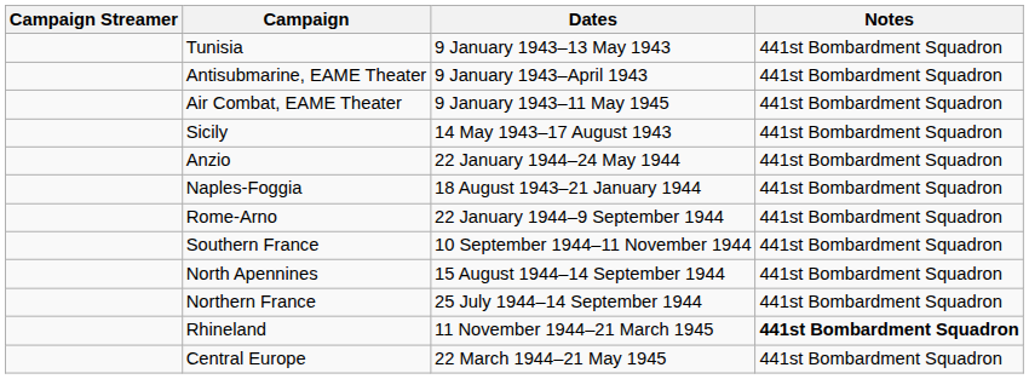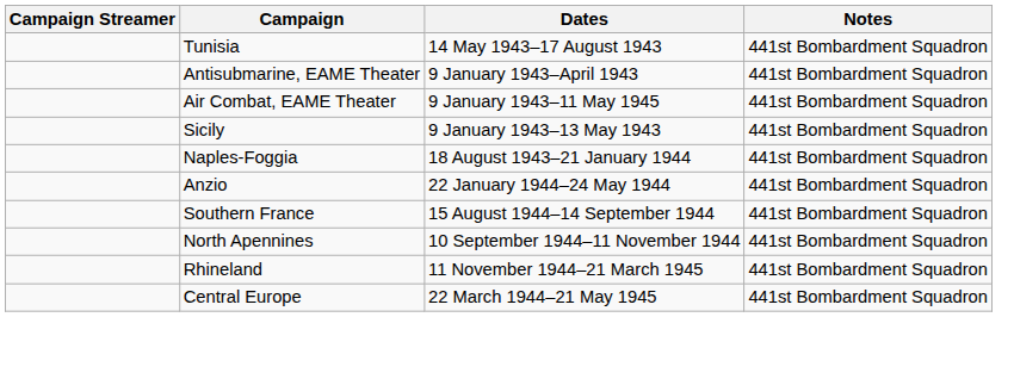 <table class="wikitable">
 <tr style="background:#efefef;">
 <th>Campaign Streamer</th>
 <th>Campaign</th>
 <th>Dates</th>
 <th>Notes</th>
 </tr>
 <tr>
 <td></td>
 <td>Tunisia</td>
-<td>9 January 1943–13 May 1943</td>
+<td>14 May 1943–17 August 1943</td>
 <td>441st Bombardment Squadron</td>
 </tr>
 <tr>
 <td></td>
 <td>Antisubmarine, EAME Theater</td>
 <td>9 January 1943–April 1943</td>
 <td>441st Bombardment Squadron</td>
 </tr>
 <tr>
 <td></td>
 <td>Air Combat, EAME Theater</td>
 <td>9 January 1943–11 May 1945</td>
 <td>441st Bombardment Squadron</td>
 </tr>
 <tr>
 <td></td>
 <td>Sicily</td>
-<td>14 May 1943–17 August 1943</td>
+<td>9 January 1943–13 May 1943</td>
+<td>441st Bombardment Squadron</td>
+</tr>
+<tr>
+<td></td>
+<td>Naples-Foggia</td>
+<td>18 August 1943–21 January 1944</td>
 <td>441st Bombardment Squadron</td>
 </tr>
 <tr>
 <td></td>
 <td>Anzio</td>
 <td>22 January 1944–24 May 1944</td>
 <td>441st Bombardment Squadron</td>
 </tr>
 <tr>
 <td></td>
-<td>Naples-Foggia</td>
-<td>18 August 1943–21 January 1944</td>
-<td>441st Bombardment Squadron</td>
-</tr>
-<tr>
-<td></td>
-<td>Rome-Arno</td>
-<td>22 January 1944–9 September 1944</td>
-<td>441st Bombardment Squadron</td>
-</tr>
-<tr>
-<td></td>
 <td>Southern France</td>
-<td>10 September 1944–11 November 1944</td>
+<td>15 August 1944–14 September 1944</td>
 <td>441st Bombardment Squadron</td>
 </tr>
 <tr>
 <td></td>
 <td>North Apennines</td>
-<td>15 August 1944–14 September 1944</td>
-<td>441st Bombardment Squadron</td>
-</tr>
-<tr>
-<td></td>
-<td>Northern France</td>
-<td>25 July 1944–14 September 1944</td>
+<td>10 September 1944–11 November 1944</td>
 <td>441st Bombardment Squadron</td>
 </tr>
 <tr>
 <td></td>
 <td>Rhineland</td>
 <td>11 November 1944–21 March 1945</td>
-<td><strong>441st Bombardment Squadron</strong></td>
+<td>441st Bombardment Squadron</td>
 </tr>
 <tr>
 <td></td>
 <td>Central Europe</td>
 <td>22 March 1944–21 May 1945</td>
 <td>441st Bombardment Squadron</td>
 </tr>
 </table>
